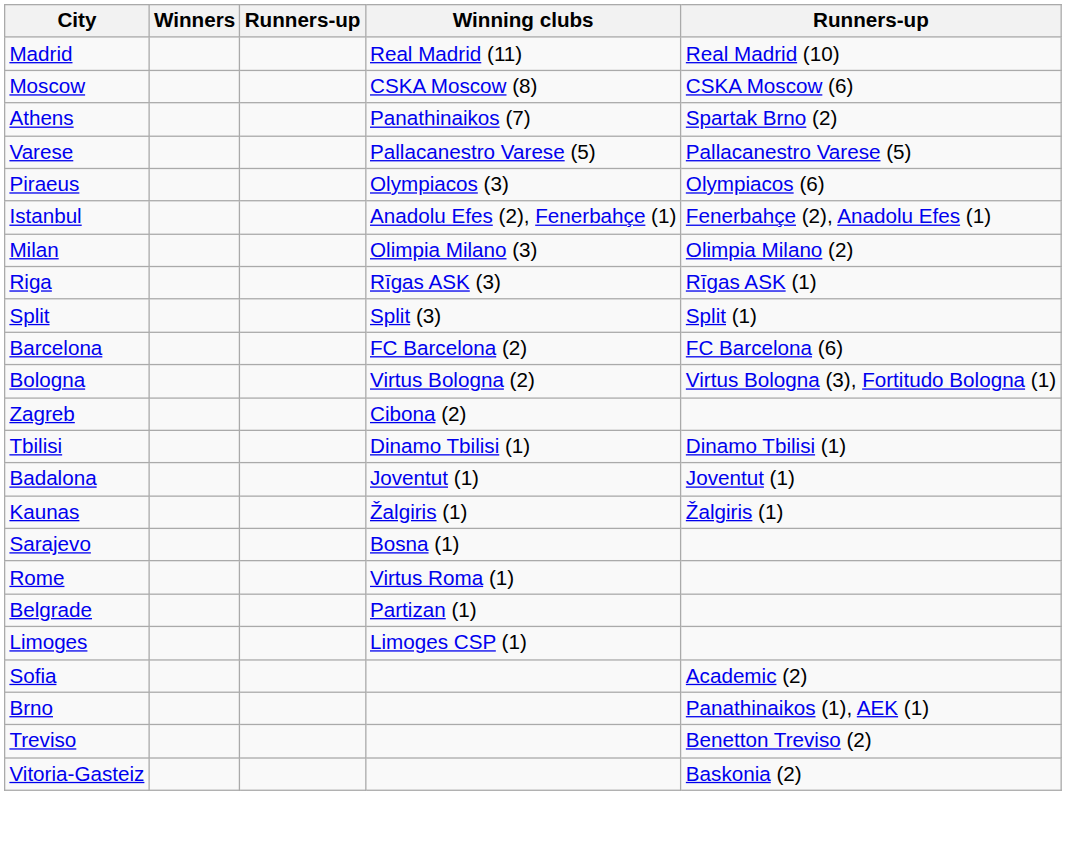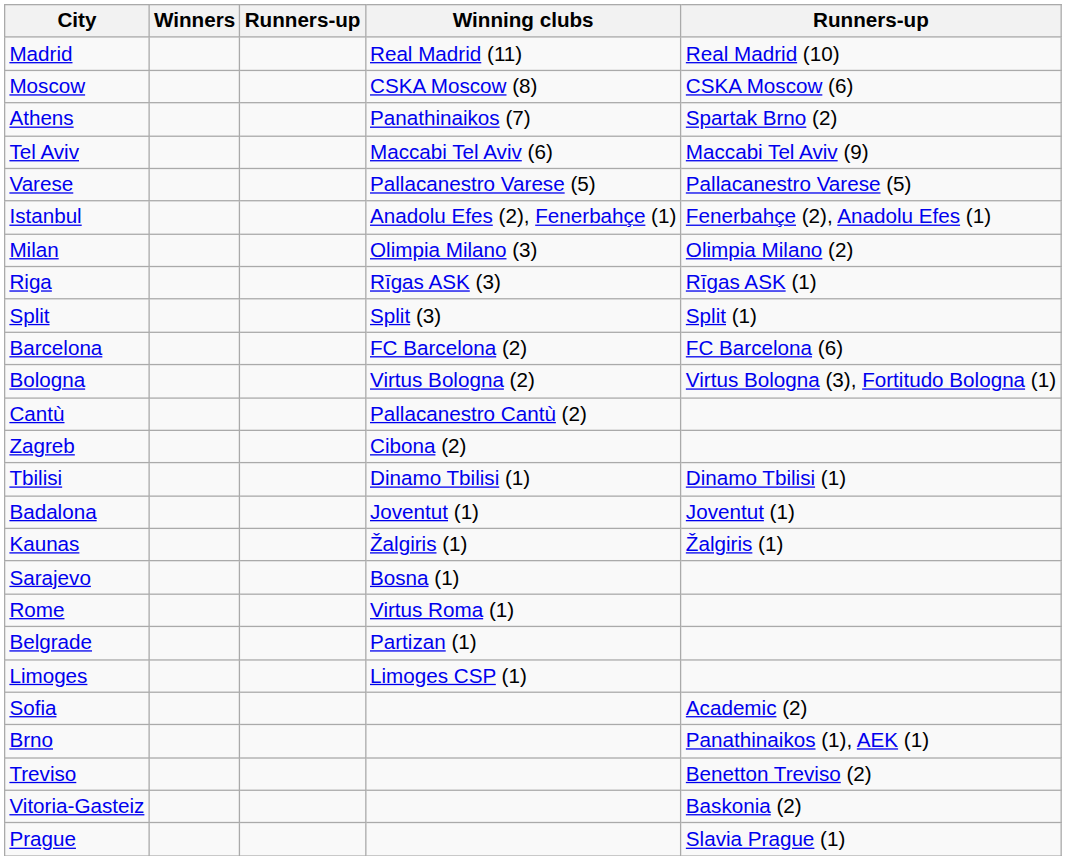 <table class="wikitable sortable">
 <tr>
 <th>City</th>
 <th>Winners</th>
 <th>Runners-up</th>
 <th>Winning clubs</th>
 <th>Runners-up</th>
 </tr>
 <tr>
 <td> <a href='#'>Madrid</a></td>
 <td></td>
 <td></td>
 <td><a href='#'>Real Madrid</a> (11)</td>
 <td><a href='#'>Real Madrid</a> (10)</td>
 </tr>
 <tr>
 <td> <a href='#'>Moscow</a></td>
 <td></td>
 <td></td>
 <td><a href='#'>CSKA Moscow</a> (8)</td>
 <td><a href='#'>CSKA Moscow</a> (6)</td>
 </tr>
 <tr>
 <td> <a href='#'>Athens</a></td>
 <td></td>
 <td></td>
 <td><a href='#'>Panathinaikos</a> (7)</td>
 <td><a href='#'>Spartak Brno</a> (2)</td>
 </tr>
 <tr>
+<td> <a href='#'>Tel Aviv</a></td>
+<td></td>
+<td></td>
+<td><a href='#'>Maccabi Tel Aviv</a> (6)</td>
+<td><a href='#'>Maccabi Tel Aviv</a> (9)</td>
+</tr>
+<tr>
 <td> <a href='#'>Varese</a></td>
 <td></td>
 <td></td>
 <td><a href='#'>Pallacanestro Varese</a> (5)</td>
 <td><a href='#'>Pallacanestro Varese</a> (5)</td>
-</tr>
-<tr>
-<td> <a href='#'>Piraeus</a></td>
-<td></td>
-<td></td>
-<td><a href='#'>Olympiacos</a> (3)</td>
-<td><a href='#'>Olympiacos</a> (6)</td>
 </tr>
 <tr>
 <td> <a href='#'>Istanbul</a></td>
 <td></td>
 <td></td>
 <td><a href='#'>Anadolu Efes</a> (2), <a href='#'>Fenerbahçe</a> (1)</td>
 <td><a href='#'>Fenerbahçe</a> (2), <a href='#'>Anadolu Efes</a> (1)</td>
 </tr>
 <tr>
 <td> <a href='#'>Milan</a></td>
 <td></td>
 <td></td>
 <td><a href='#'>Olimpia Milano</a> (3)</td>
 <td><a href='#'>Olimpia Milano</a> (2)</td>
 </tr>
 <tr>
 <td> <a href='#'>Riga</a></td>
 <td></td>
 <td></td>
 <td><a href='#'>Rīgas ASK</a> (3)</td>
 <td><a href='#'>Rīgas ASK</a> (1)</td>
 </tr>
 <tr>
 <td> <a href='#'>Split</a></td>
 <td></td>
 <td></td>
 <td><a href='#'>Split</a> (3)</td>
 <td><a href='#'>Split</a> (1)</td>
 </tr>
 <tr>
 <td> <a href='#'>Barcelona</a></td>
 <td></td>
 <td></td>
 <td><a href='#'>FC Barcelona</a> (2)</td>
 <td><a href='#'>FC Barcelona</a> (6)</td>
 </tr>
 <tr>
 <td> <a href='#'>Bologna</a></td>
 <td></td>
 <td></td>
 <td><a href='#'>Virtus Bologna</a> (2)</td>
 <td><a href='#'>Virtus Bologna</a> (3), <a href='#'>Fortitudo Bologna</a> (1)</td>
+</tr>
+<tr>
+<td> <a href='#'>Cantù</a></td>
+<td></td>
+<td></td>
+<td><a href='#'>Pallacanestro Cantù</a> (2)</td>
+<td></td>
 </tr>
 <tr>
 <td> <a href='#'>Zagreb</a></td>
 <td></td>
 <td></td>
 <td><a href='#'>Cibona</a> (2)</td>
 <td></td>
 </tr>
 <tr>
 <td> <a href='#'>Tbilisi</a></td>
 <td></td>
 <td></td>
 <td><a href='#'>Dinamo Tbilisi</a> (1)</td>
 <td><a href='#'>Dinamo Tbilisi</a> (1)</td>
 </tr>
 <tr>
 <td> <a href='#'>Badalona</a></td>
 <td></td>
 <td></td>
 <td><a href='#'>Joventut</a> (1)</td>
 <td><a href='#'>Joventut</a> (1)</td>
 </tr>
 <tr>
 <td> <a href='#'>Kaunas</a></td>
 <td></td>
 <td></td>
 <td><a href='#'>Žalgiris</a> (1)</td>
 <td><a href='#'>Žalgiris</a> (1)</td>
 </tr>
 <tr>
 <td> <a href='#'>Sarajevo</a></td>
 <td></td>
 <td></td>
 <td><a href='#'>Bosna</a> (1)</td>
 <td></td>
 </tr>
 <tr>
 <td> <a href='#'>Rome</a></td>
 <td></td>
 <td></td>
 <td><a href='#'>Virtus Roma</a> (1)</td>
 <td></td>
 </tr>
 <tr>
 <td> <a href='#'>Belgrade</a></td>
 <td></td>
 <td></td>
 <td><a href='#'>Partizan</a> (1)</td>
 <td></td>
 </tr>
 <tr>
 <td> <a href='#'>Limoges</a></td>
 <td></td>
 <td></td>
 <td><a href='#'>Limoges CSP</a> (1)</td>
 <td></td>
 </tr>
 <tr>
 <td> <a href='#'>Sofia</a></td>
 <td></td>
 <td></td>
 <td></td>
 <td><a href='#'>Academic</a> (2)</td>
 </tr>
 <tr>
 <td> <a href='#'>Brno</a></td>
 <td></td>
 <td></td>
 <td></td>
 <td><a href='#'>Panathinaikos</a> (1), <a href='#'>AEK</a> (1)</td>
 </tr>
 <tr>
 <td> <a href='#'>Treviso</a></td>
 <td></td>
 <td></td>
 <td></td>
 <td><a href='#'>Benetton Treviso</a> (2)</td>
 </tr>
 <tr>
 <td> <a href='#'>Vitoria-Gasteiz</a></td>
 <td></td>
 <td></td>
 <td></td>
 <td><a href='#'>Baskonia</a> (2)</td>
 </tr>
+<tr>
+<td> <a href='#'>Prague</a></td>
+<td></td>
+<td></td>
+<td></td>
+<td><a href='#'>Slavia Prague</a> (1)</td>
+</tr>
 </table>
